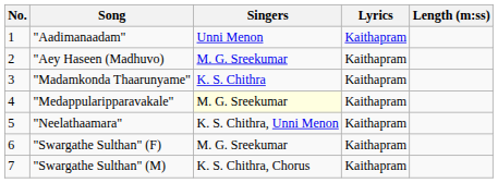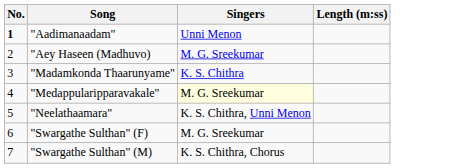 <table class="wikitable" style="font-size:95%;">
 <tr>
 <th>No.</th>
 <th>Song</th>
 <th>Singers</th>
-<th>Lyrics</th>
 <th>Length (m:ss)</th>
 </tr>
 <tr>
-<td>1</td>
+<td><strong>1</strong></td>
 <td>"Aadimanaadam"</td>
 <td><a href='#'>Unni Menon</a></td>
-<td><a href='#'>Kaithapram</a></td>
 <td></td>
 </tr>
 <tr>
 <td>2</td>
 <td>"Aey Haseen (Madhuvo)</td>
 <td><a href='#'>M. G. Sreekumar</a></td>
-<td>Kaithapram</td>
 <td></td>
 </tr>
 <tr>
 <td>3</td>
 <td>"Madamkonda Thaarunyame"</td>
 <td><a href='#'>K. S. Chithra</a></td>
-<td>Kaithapram</td>
 <td></td>
 </tr>
 <tr>
 <td>4</td>
 <td>"Medappularipparavakale"</td>
 <td style="background: lightyellow;">M. G. Sreekumar</td>
-<td>Kaithapram</td>
 <td></td>
 </tr>
 <tr>
 <td>5</td>
 <td>"Neelathaamara"</td>
 <td>K. S. Chithra, <a href='#'>Unni Menon</a></td>
-<td>Kaithapram</td>
 <td></td>
 </tr>
 <tr>
 <td>6</td>
 <td>"Swargathe Sulthan" (F)</td>
 <td>M. G. Sreekumar</td>
-<td>Kaithapram</td>
 <td></td>
 </tr>
 <tr>
 <td>7</td>
 <td>"Swargathe Sulthan" (M)</td>
 <td>K. S. Chithra, Chorus</td>
-<td>Kaithapram</td>
 <td></td>
 </tr>
 </table>
